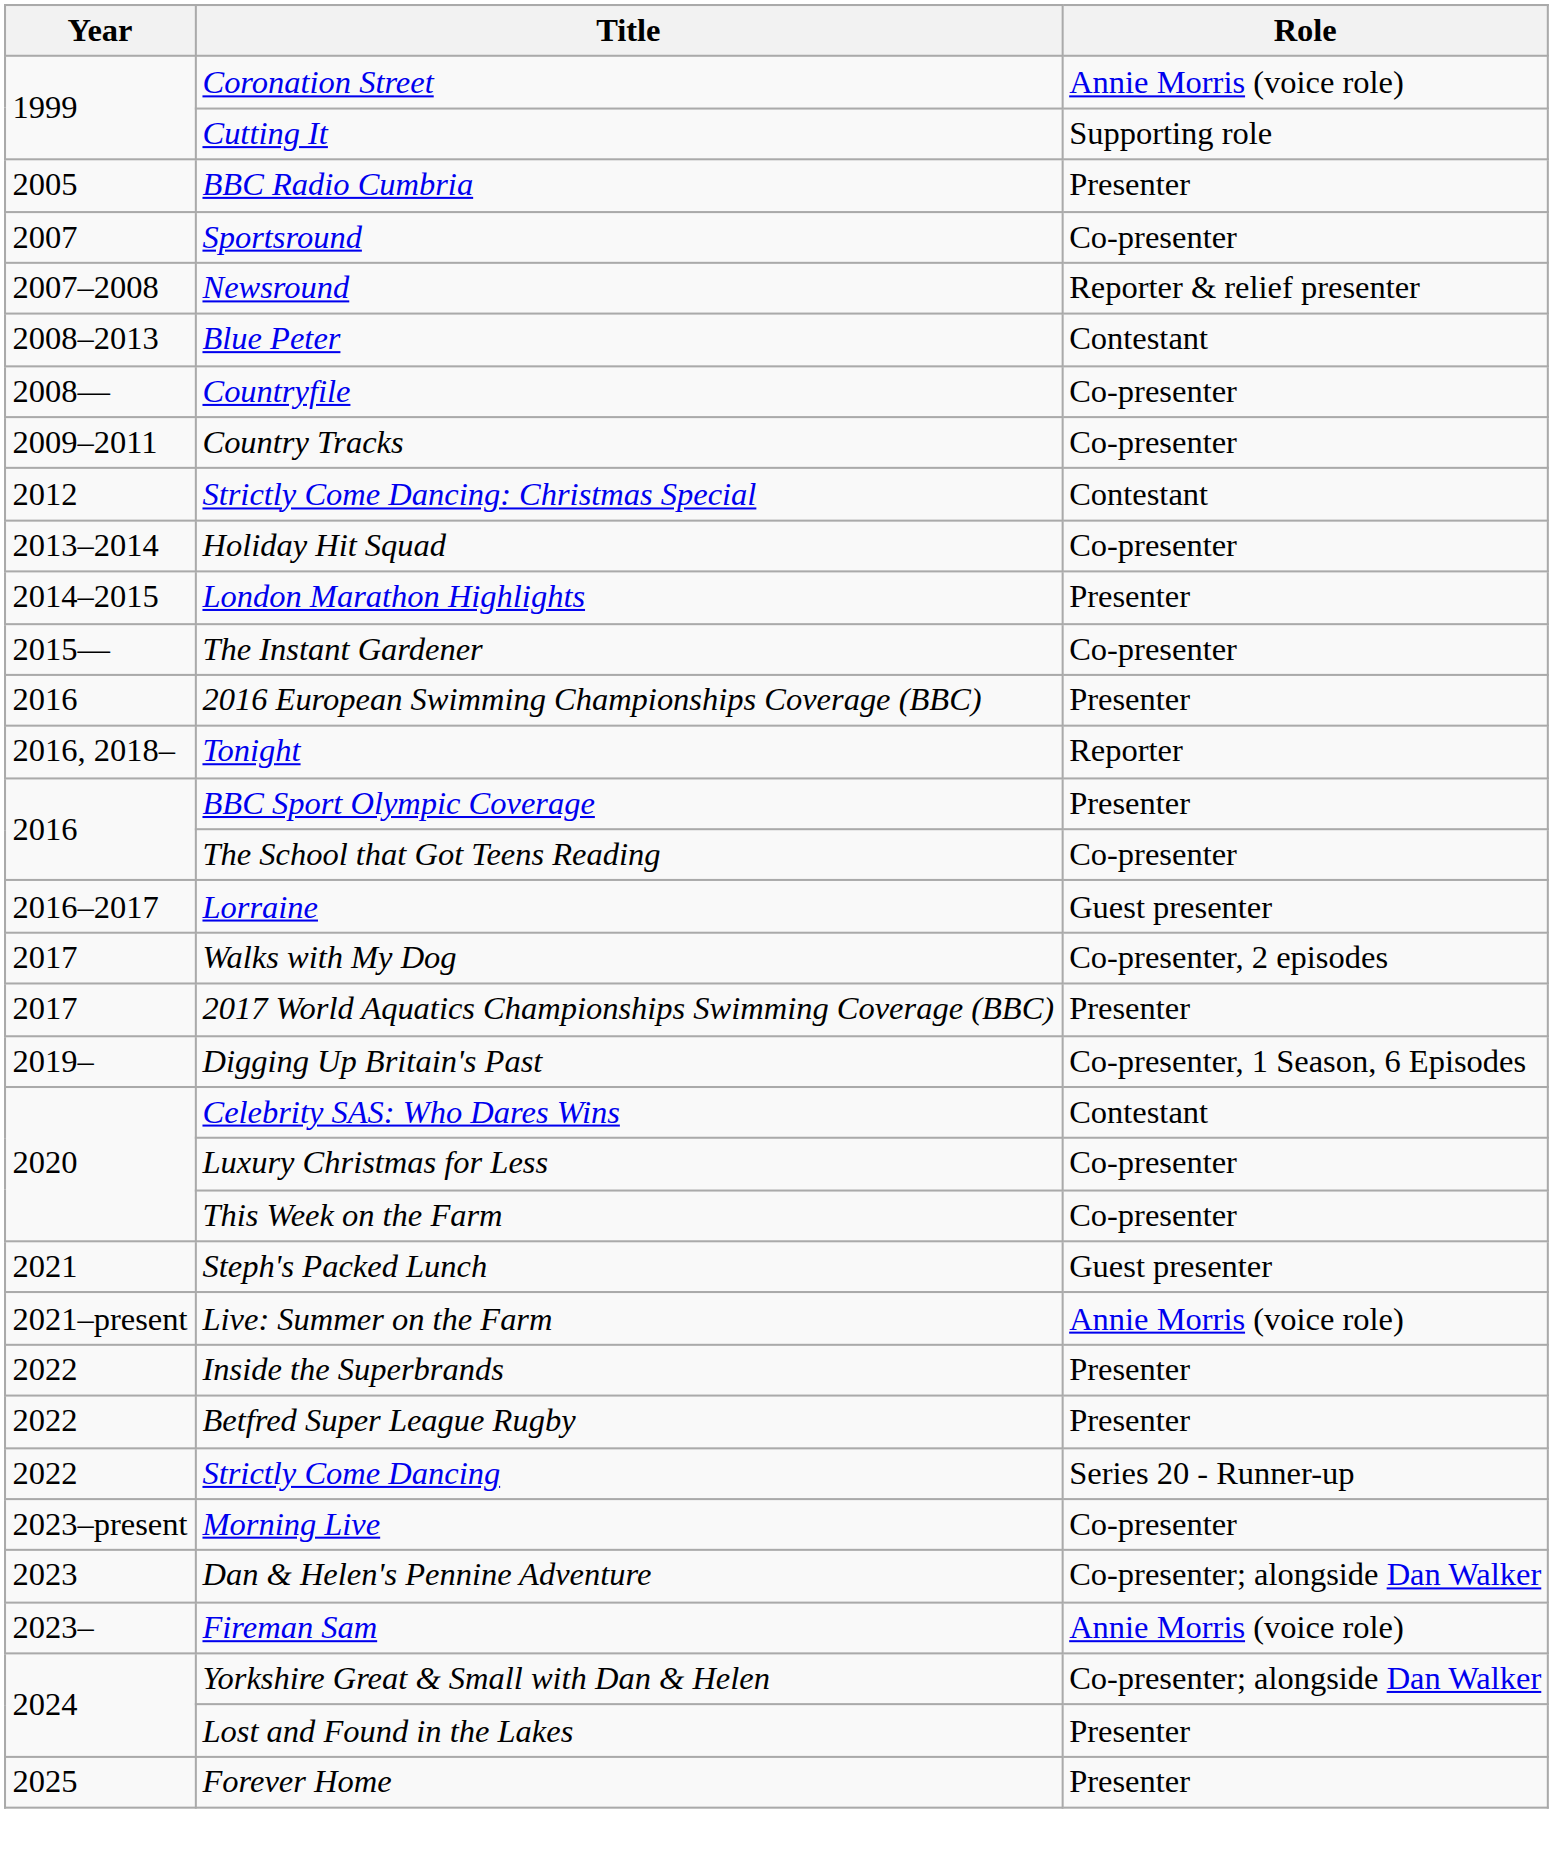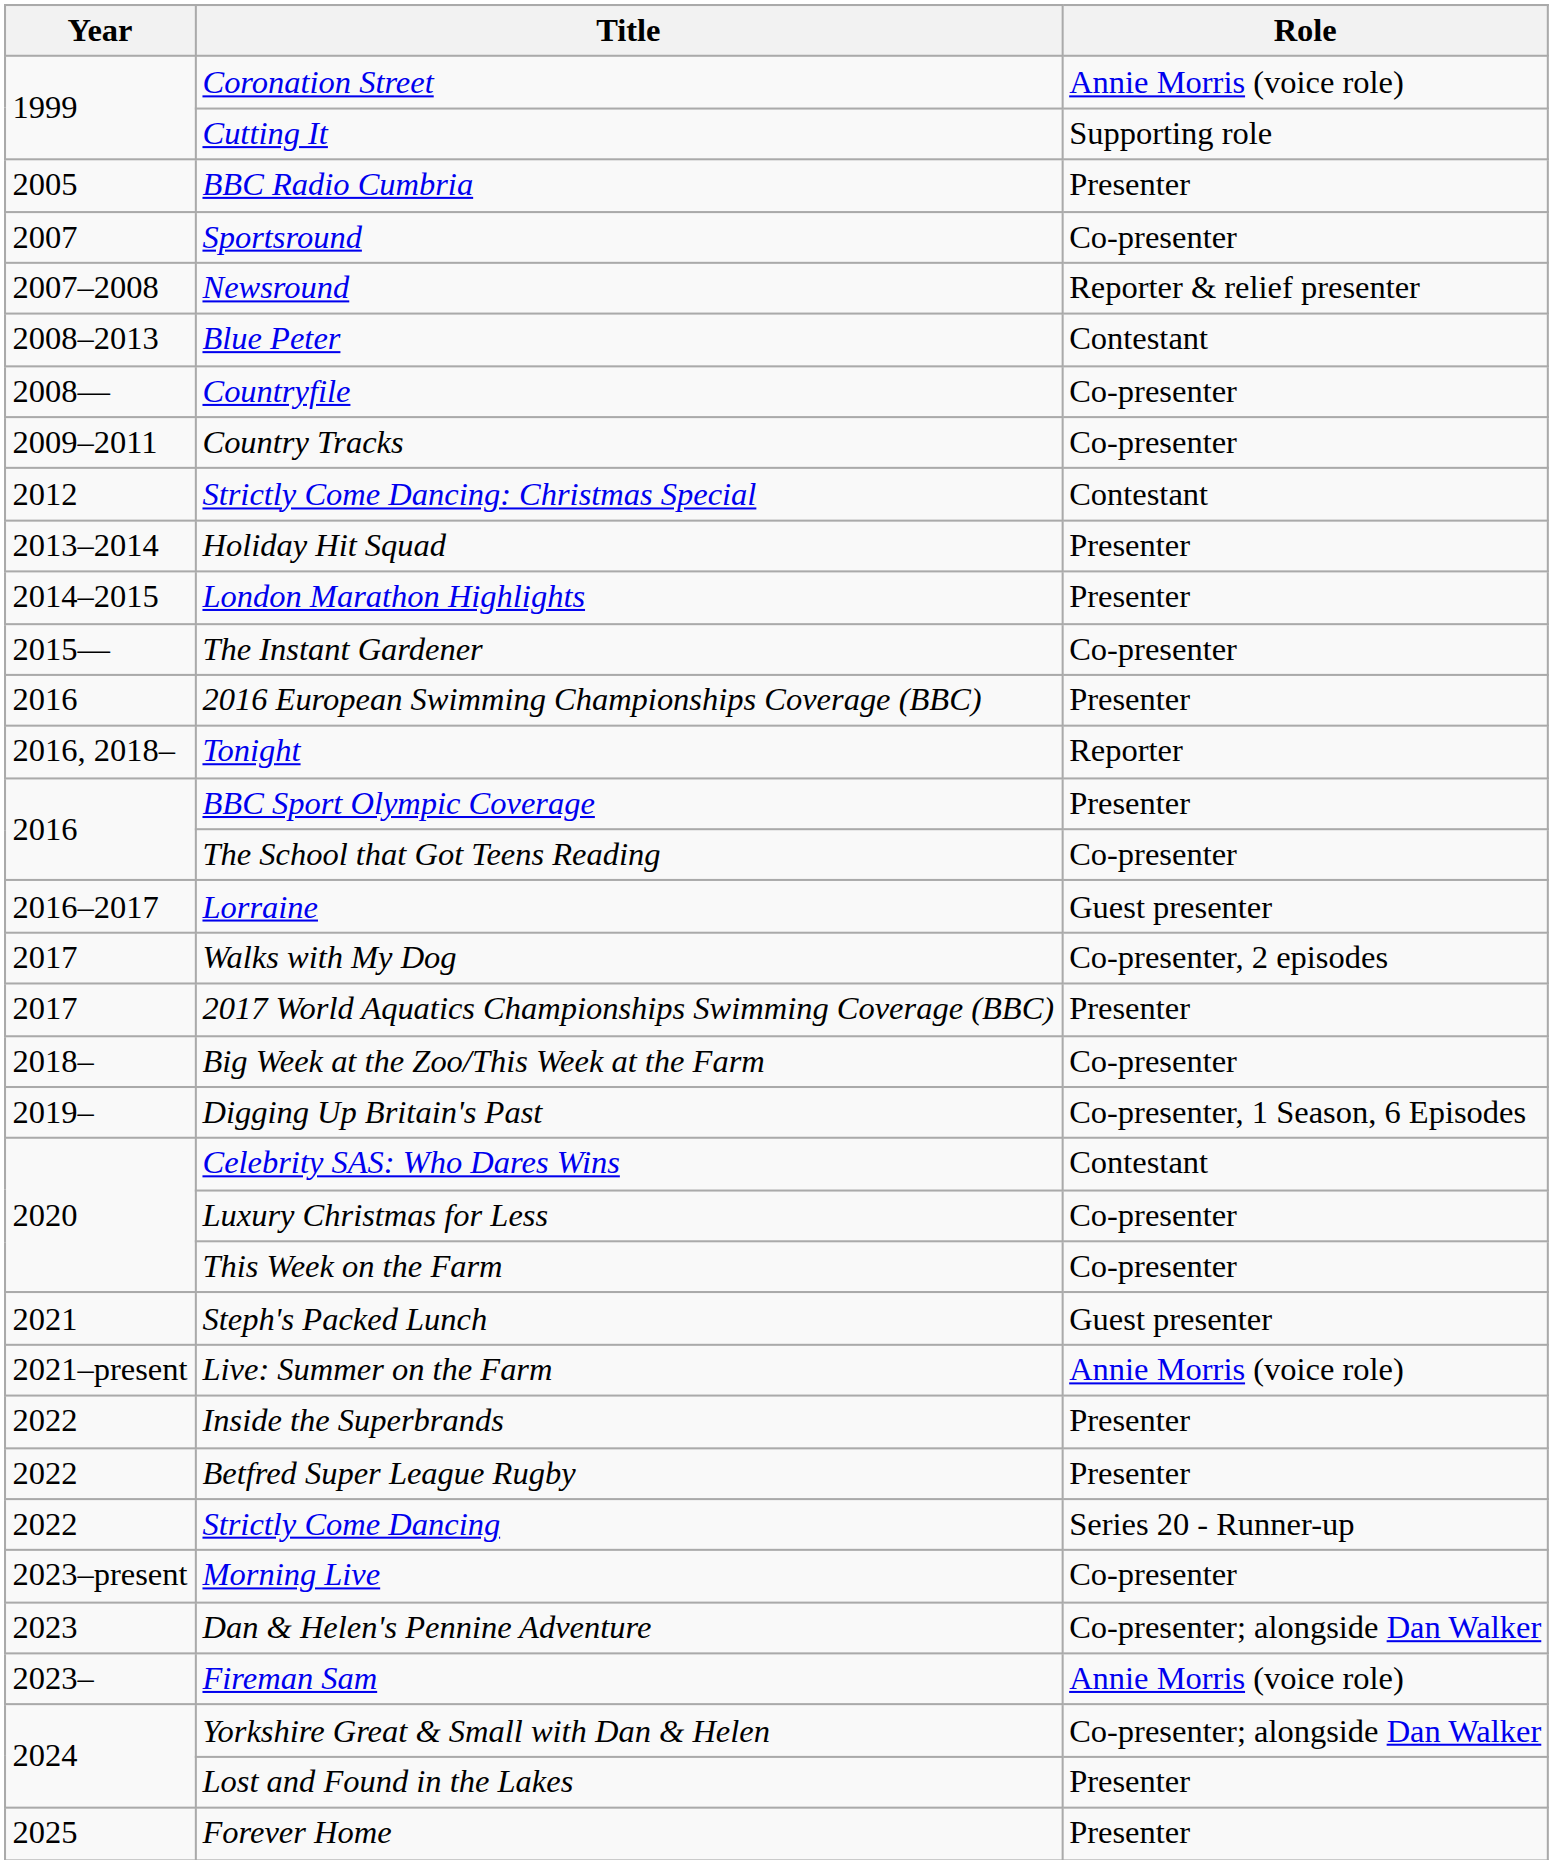 <table class="wikitable sortable">
 <tr>
 <th>Year</th>
 <th>Title</th>
 <th>Role</th>
 </tr>
 <tr>
 <td rowspan=2>1999</td>
 <td><em><a href='#'>Coronation Street</a></em></td>
 <td><a href='#'>Annie Morris</a> (voice role)</td>
 </tr>
 <tr>
 <td><em><a href='#'>Cutting It</a></em></td>
 <td>Supporting role</td>
 </tr>
 <tr>
 <td>2005</td>
 <td><em><a href='#'>BBC Radio Cumbria</a></em></td>
 <td>Presenter</td>
 </tr>
 <tr>
 <td>2007</td>
 <td><em><a href='#'>Sportsround</a></em></td>
 <td>Co-presenter</td>
 </tr>
 <tr>
 <td>2007–2008</td>
 <td><em><a href='#'>Newsround</a></em></td>
 <td>Reporter & relief presenter</td>
 </tr>
 <tr>
 <td>2008–2013</td>
 <td><em><a href='#'>Blue Peter</a></em></td>
 <td>Contestant</td>
 </tr>
 <tr>
 <td>2008—</td>
 <td><em><a href='#'>Countryfile</a></em></td>
 <td>Co-presenter</td>
 </tr>
 <tr>
 <td>2009–2011</td>
 <td><em>Country Tracks</em></td>
 <td>Co-presenter</td>
 </tr>
 <tr>
 <td>2012</td>
 <td><em><a href='#'>Strictly Come Dancing: Christmas Special</a></em></td>
 <td>Contestant</td>
 </tr>
 <tr>
 <td>2013–2014</td>
 <td><em>Holiday Hit Squad</em></td>
-<td>Co-presenter</td>
+<td>Presenter</td>
 </tr>
 <tr>
 <td>2014–2015</td>
 <td><em><a href='#'>London Marathon Highlights</a></em></td>
 <td>Presenter</td>
 </tr>
 <tr>
 <td>2015—</td>
 <td><em>The Instant Gardener</em></td>
 <td>Co-presenter</td>
 </tr>
 <tr>
 <td>2016</td>
 <td><em>2016 European Swimming Championships Coverage (BBC)</em></td>
 <td>Presenter</td>
 </tr>
 <tr>
 <td>2016, 2018–</td>
 <td><em><a href='#'>Tonight</a></em></td>
 <td>Reporter</td>
 </tr>
 <tr>
 <td rowspan=2>2016</td>
 <td><em><a href='#'>BBC Sport Olympic Coverage</a></em></td>
 <td>Presenter</td>
 </tr>
 <tr>
 <td><em>The School that Got Teens Reading</em></td>
 <td>Co-presenter</td>
 </tr>
 <tr>
 <td>2016–2017</td>
 <td><em><a href='#'>Lorraine</a></em></td>
 <td>Guest presenter</td>
 </tr>
 <tr>
 <td>2017</td>
 <td><em>Walks with My Dog</em></td>
 <td>Co-presenter, 2 episodes</td>
 </tr>
 <tr>
 <td>2017</td>
 <td><em>2017 World Aquatics Championships Swimming Coverage (BBC)</em></td>
 <td>Presenter</td>
+</tr>
+<tr>
+<td>2018–</td>
+<td><em>Big Week at the Zoo/This Week at the Farm</em></td>
+<td>Co-presenter</td>
 </tr>
 <tr>
 <td>2019–</td>
 <td><em> Digging Up Britain's Past </em></td>
 <td>Co-presenter, 1 Season, 6 Episodes</td>
 </tr>
 <tr>
 <td rowspan=3>2020</td>
 <td><em><a href='#'>Celebrity SAS: Who Dares Wins</a></em></td>
 <td>Contestant</td>
 </tr>
 <tr>
 <td><em>Luxury Christmas for Less</em></td>
 <td>Co-presenter</td>
 </tr>
 <tr>
 <td><em>This Week on the Farm</em></td>
 <td>Co-presenter</td>
 </tr>
 <tr>
 <td>2021</td>
 <td><em>Steph's Packed Lunch</em></td>
 <td>Guest presenter</td>
 </tr>
 <tr>
 <td>2021–present</td>
 <td><em>Live: Summer on the Farm</em></td>
 <td><a href='#'>Annie Morris</a> (voice role)</td>
 </tr>
 <tr>
 <td>2022</td>
 <td><em>Inside the Superbrands</em></td>
 <td>Presenter</td>
 </tr>
 <tr>
 <td>2022</td>
 <td><em>Betfred Super League Rugby</em></td>
 <td>Presenter</td>
 </tr>
 <tr>
 <td>2022</td>
 <td><a href='#'><em>Strictly Come Dancing</em></a></td>
 <td>Series 20 - Runner-up</td>
 </tr>
 <tr>
 <td>2023–present</td>
 <td><em><a href='#'>Morning Live</a></em></td>
 <td>Co-presenter</td>
 </tr>
 <tr>
 <td>2023</td>
 <td><em>Dan & Helen's Pennine Adventure</em></td>
 <td>Co-presenter; alongside <a href='#'>Dan Walker</a></td>
 </tr>
 <tr>
 <td>2023–</td>
 <td><em><a href='#'>Fireman Sam</a></em></td>
 <td><a href='#'>Annie Morris</a> (voice role)</td>
 </tr>
 <tr>
 <td rowspan=2>2024</td>
 <td><em>Yorkshire Great & Small with Dan & Helen</em></td>
 <td>Co-presenter; alongside <a href='#'>Dan Walker</a></td>
 </tr>
 <tr>
 <td><em>Lost and Found in the Lakes</em></td>
 <td>Presenter</td>
 </tr>
 <tr>
 <td>2025</td>
 <td><em>Forever Home</em></td>
 <td>Presenter</td>
 </tr>
 </table>
